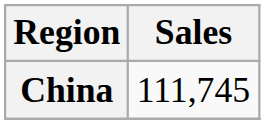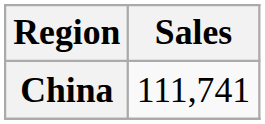 <table class="wikitable plainrowheaders" style="text-align:center;">
 <tr>
 <th>Region</th>
 <th>Sales</th>
 </tr>
 <tr>
 <th scope=row>China</th>
-<td>111,745</td>
+<td>111,741</td>
 </tr>
 <tr>
 </tr>
 </table>
